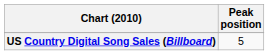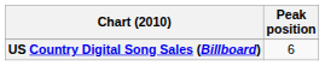 <table class="wikitable sortable plainrowheaders" style="text-align:center">
 <tr>
 <th scope="col">Chart (2010)</th>
 <th scope="col">Peak<br>position</th>
 </tr>
 <tr>
 </tr>
 <tr>
 </tr>
 <tr>
 <th scope="row">US <a href='#'>Country Digital Song Sales</a> (<em><a href='#'>Billboard</a></em>)</th>
-<td>5</td>
+<td>6</td>
 </tr>
 </table>
